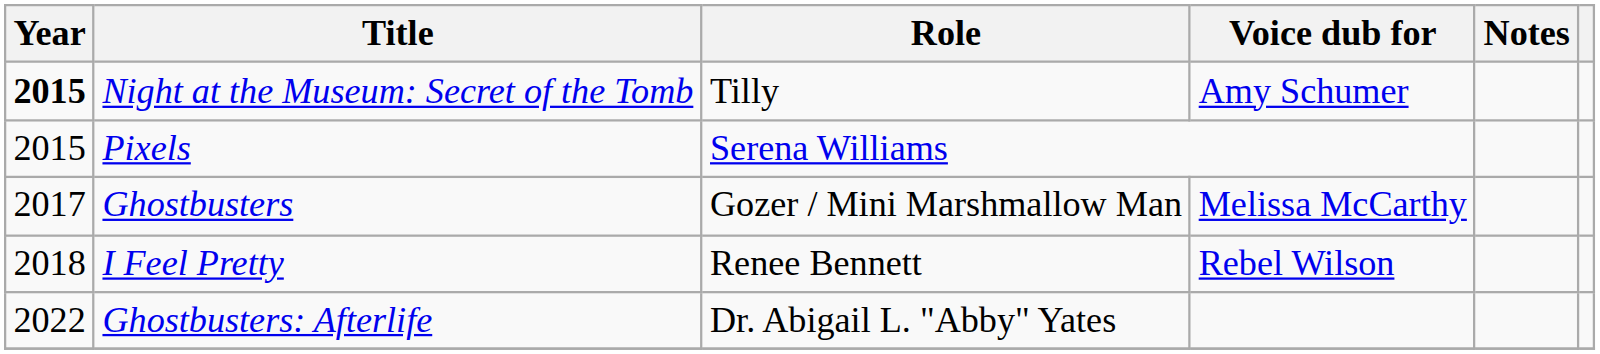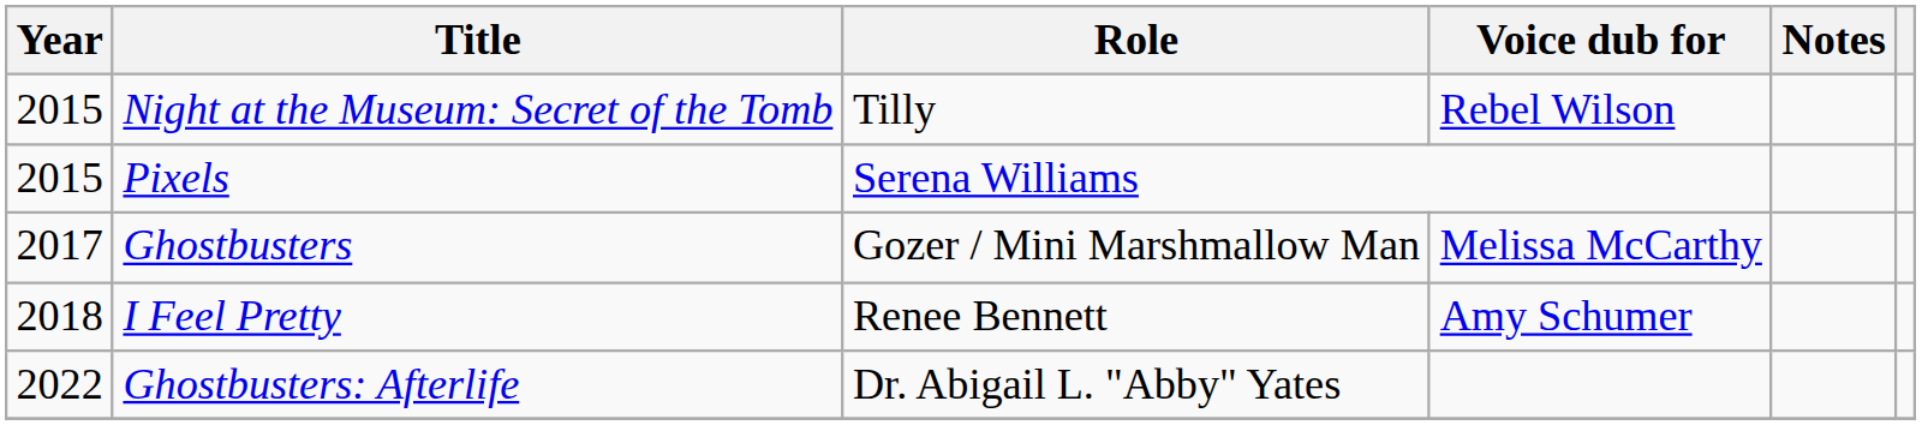 <table class="wikitable sortable">
 <tr>
 <th>Year</th>
 <th>Title</th>
 <th>Role</th>
 <th>Voice dub for</th>
 <th>Notes</th>
 <th class="unsortable"></th>
 </tr>
 <tr>
-<td><strong>2015</strong></td>
+<td>2015</td>
 <td><em><a href='#'>Night at the Museum: Secret of the Tomb</a></em></td>
 <td>Tilly</td>
-<td><a href='#'>Amy Schumer</a></td>
+<td><a href='#'>Rebel Wilson</a></td>
 <td></td>
 <td></td>
 </tr>
 <tr>
 <td>2015</td>
 <td><em><a href='#'>Pixels</a></em></td>
 <td colspan="2"><a href='#'>Serena Williams</a></td>
 <td></td>
 <td></td>
 </tr>
 <tr>
 <td>2017</td>
 <td><em><a href='#'>Ghostbusters</a></em></td>
 <td>Gozer / Mini Marshmallow Man</td>
 <td><a href='#'>Melissa McCarthy</a></td>
 <td></td>
 <td></td>
 </tr>
 <tr>
 <td>2018</td>
 <td><em><a href='#'>I Feel Pretty</a></em></td>
 <td>Renee Bennett</td>
-<td><a href='#'>Rebel Wilson</a></td>
+<td><a href='#'>Amy Schumer</a></td>
 <td></td>
 <td></td>
 </tr>
 <tr>
 <td>2022</td>
 <td><em><a href='#'>Ghostbusters: Afterlife</a></em></td>
 <td>Dr. Abigail L. "Abby" Yates</td>
 <td></td>
 <td></td>
 <td></td>
 </tr>
 <tr>
 </tr>
 </table>
